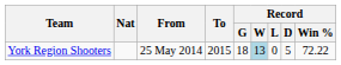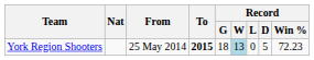 <table class="wikitable" style="text-align: center">
 <tr>
 <th rowspan="2">Team</th>
 <th rowspan="2">Nat</th>
 <th rowspan="2">From</th>
 <th rowspan="2">To</th>
 <th colspan="5">Record</th>
 </tr>
 <tr>
 <th>G</th>
 <th>W</th>
 <th>L</th>
 <th>D</th>
 <th>Win %</th>
 </tr>
 <tr>
 <td align=left><a href='#'>York Region Shooters</a></td>
 <td></td>
 <td align=left>25 May 2014</td>
-<td align=left>2015</td>
+<td align=left><strong>2015</strong></td>
 <td>18</td>
 <td style="background: lightblue;">13</td>
 <td>0</td>
 <td>5</td>
-<td>72.22</td>
+<td>72.23</td>
 </tr>
 </table>
